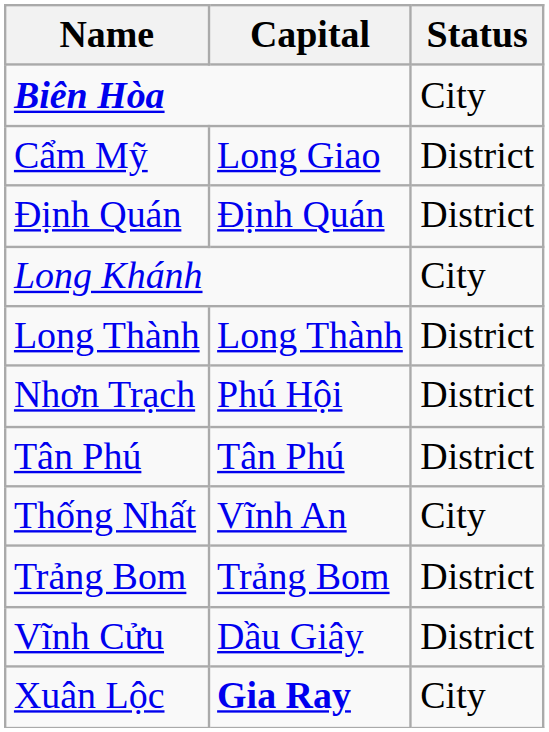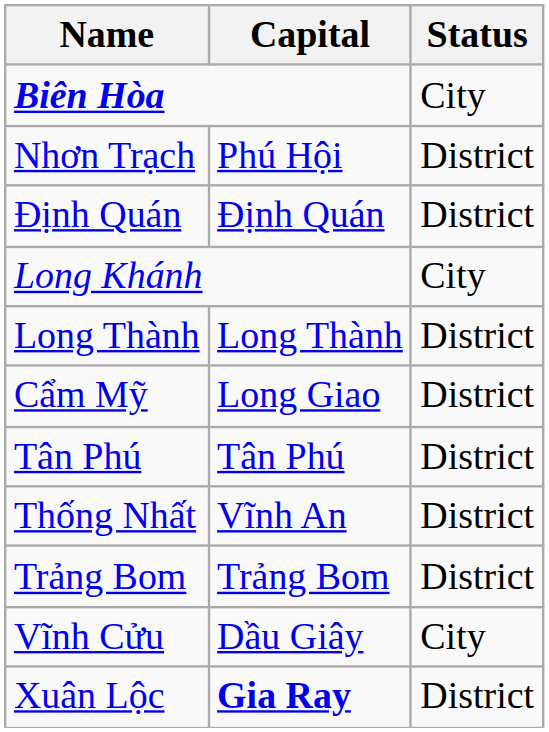 <table class="wikitable sortable">
 <tr>
 <th>Name</th>
 <th>Capital</th>
 <th>Status</th>
 </tr>
 <tr>
 <td colspan="2"><strong><em><a href='#'>Biên Hòa</a></em></strong></td>
 <td>City</td>
 </tr>
 <tr>
-<td><a href='#'>Cẩm Mỹ</a></td>
-<td><a href='#'>Long Giao</a></td>
+<td><a href='#'>Nhơn Trạch</a></td>
+<td><a href='#'>Phú Hội</a></td>
 <td>District</td>
 </tr>
 <tr>
 <td><a href='#'>Định Quán</a></td>
 <td><a href='#'>Định Quán</a></td>
 <td>District</td>
 </tr>
 <tr>
 <td colspan="2"><em><a href='#'>Long Khánh</a></em></td>
 <td>City</td>
 </tr>
 <tr>
 <td><a href='#'>Long Thành</a></td>
 <td><a href='#'>Long Thành</a></td>
 <td>District</td>
 </tr>
 <tr>
-<td><a href='#'>Nhơn Trạch</a></td>
-<td><a href='#'>Phú Hội</a></td>
+<td><a href='#'>Cẩm Mỹ</a></td>
+<td><a href='#'>Long Giao</a></td>
 <td>District</td>
 </tr>
 <tr>
 <td><a href='#'>Tân Phú</a></td>
 <td><a href='#'>Tân Phú</a></td>
 <td>District</td>
 </tr>
 <tr>
 <td><a href='#'>Thống Nhất</a></td>
 <td><a href='#'>Vĩnh An</a></td>
-<td>City</td>
+<td>District</td>
 </tr>
 <tr>
 <td><a href='#'>Trảng Bom</a></td>
 <td><a href='#'>Trảng Bom</a></td>
 <td>District</td>
 </tr>
 <tr>
 <td><a href='#'>Vĩnh Cửu</a></td>
 <td><a href='#'>Dầu Giây</a></td>
-<td>District</td>
+<td>City</td>
 </tr>
 <tr>
 <td><a href='#'>Xuân Lộc</a></td>
 <td><strong><a href='#'>Gia Ray</a></strong></td>
-<td>City</td>
+<td>District</td>
 </tr>
 </table>
